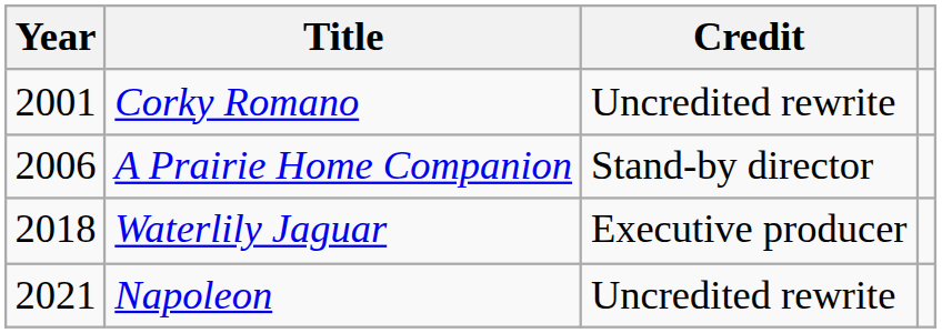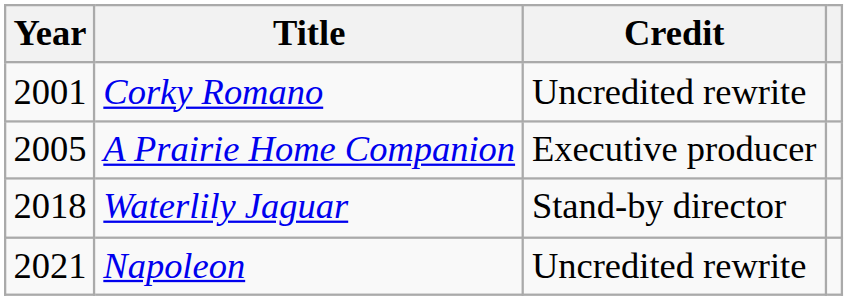 <table class="wikitable">
 <tr>
 <th>Year</th>
 <th>Title</th>
 <th>Credit</th>
 <th></th>
 </tr>
 <tr>
 <td>2001</td>
 <td><em><a href='#'>Corky Romano</a></em></td>
 <td>Uncredited rewrite</td>
 <td></td>
 </tr>
 <tr>
-<td>2006</td>
+<td>2005</td>
 <td><em><a href='#'>A Prairie Home Companion</a></em></td>
-<td>Stand-by director</td>
+<td>Executive producer</td>
 <td></td>
 </tr>
 <tr>
 <td>2018</td>
 <td><em><a href='#'>Waterlily Jaguar</a></em></td>
-<td>Executive producer</td>
+<td>Stand-by director</td>
 <td></td>
 </tr>
 <tr>
 <td>2021</td>
 <td><em><a href='#'>Napoleon</a></em></td>
 <td>Uncredited rewrite</td>
 <td></td>
 </tr>
 </table>
